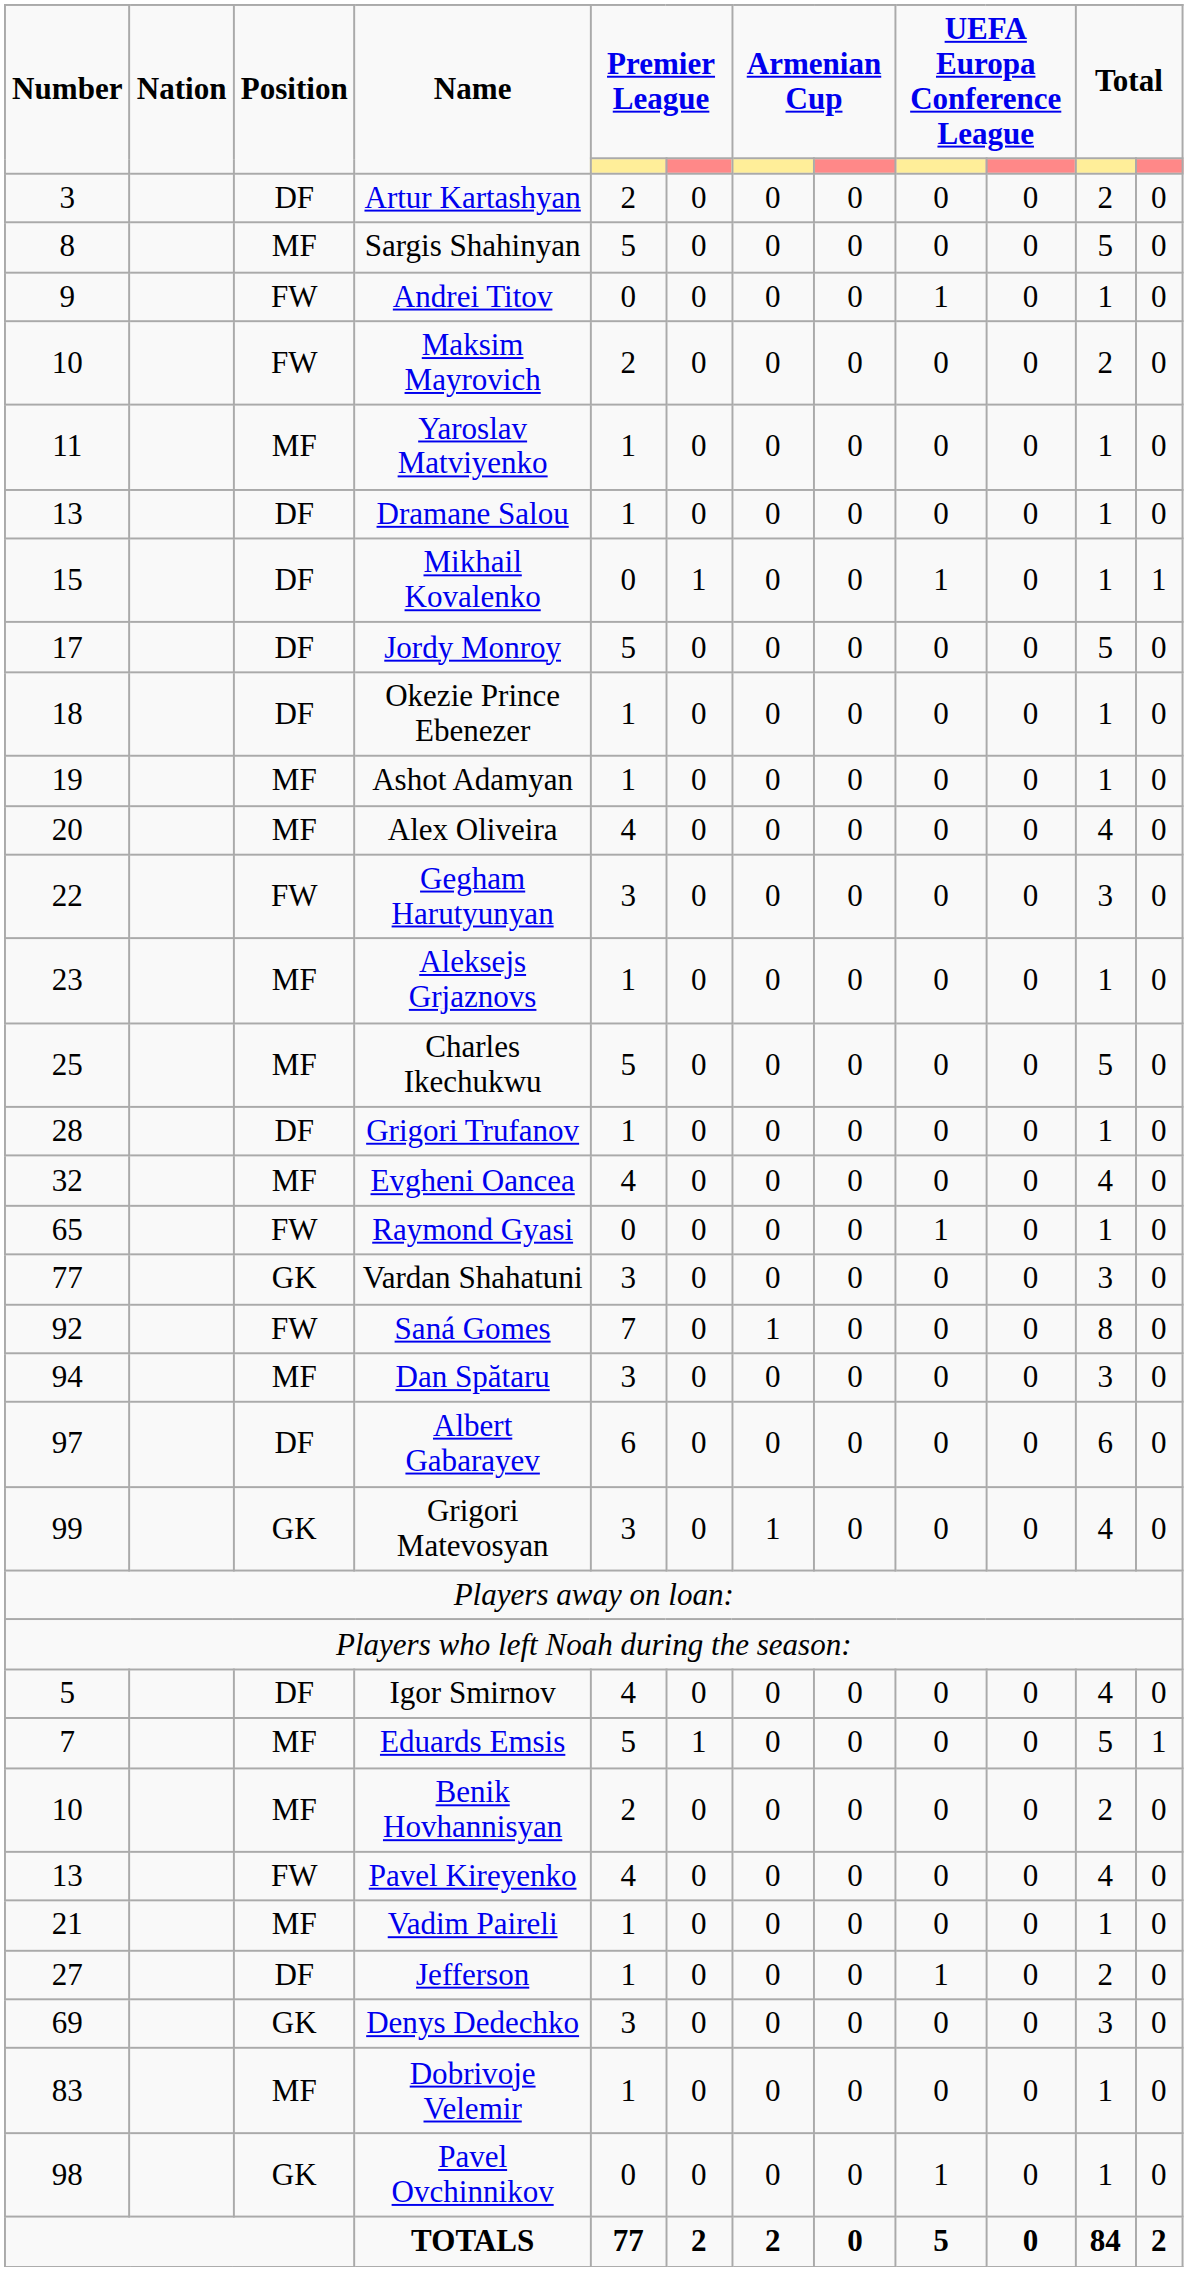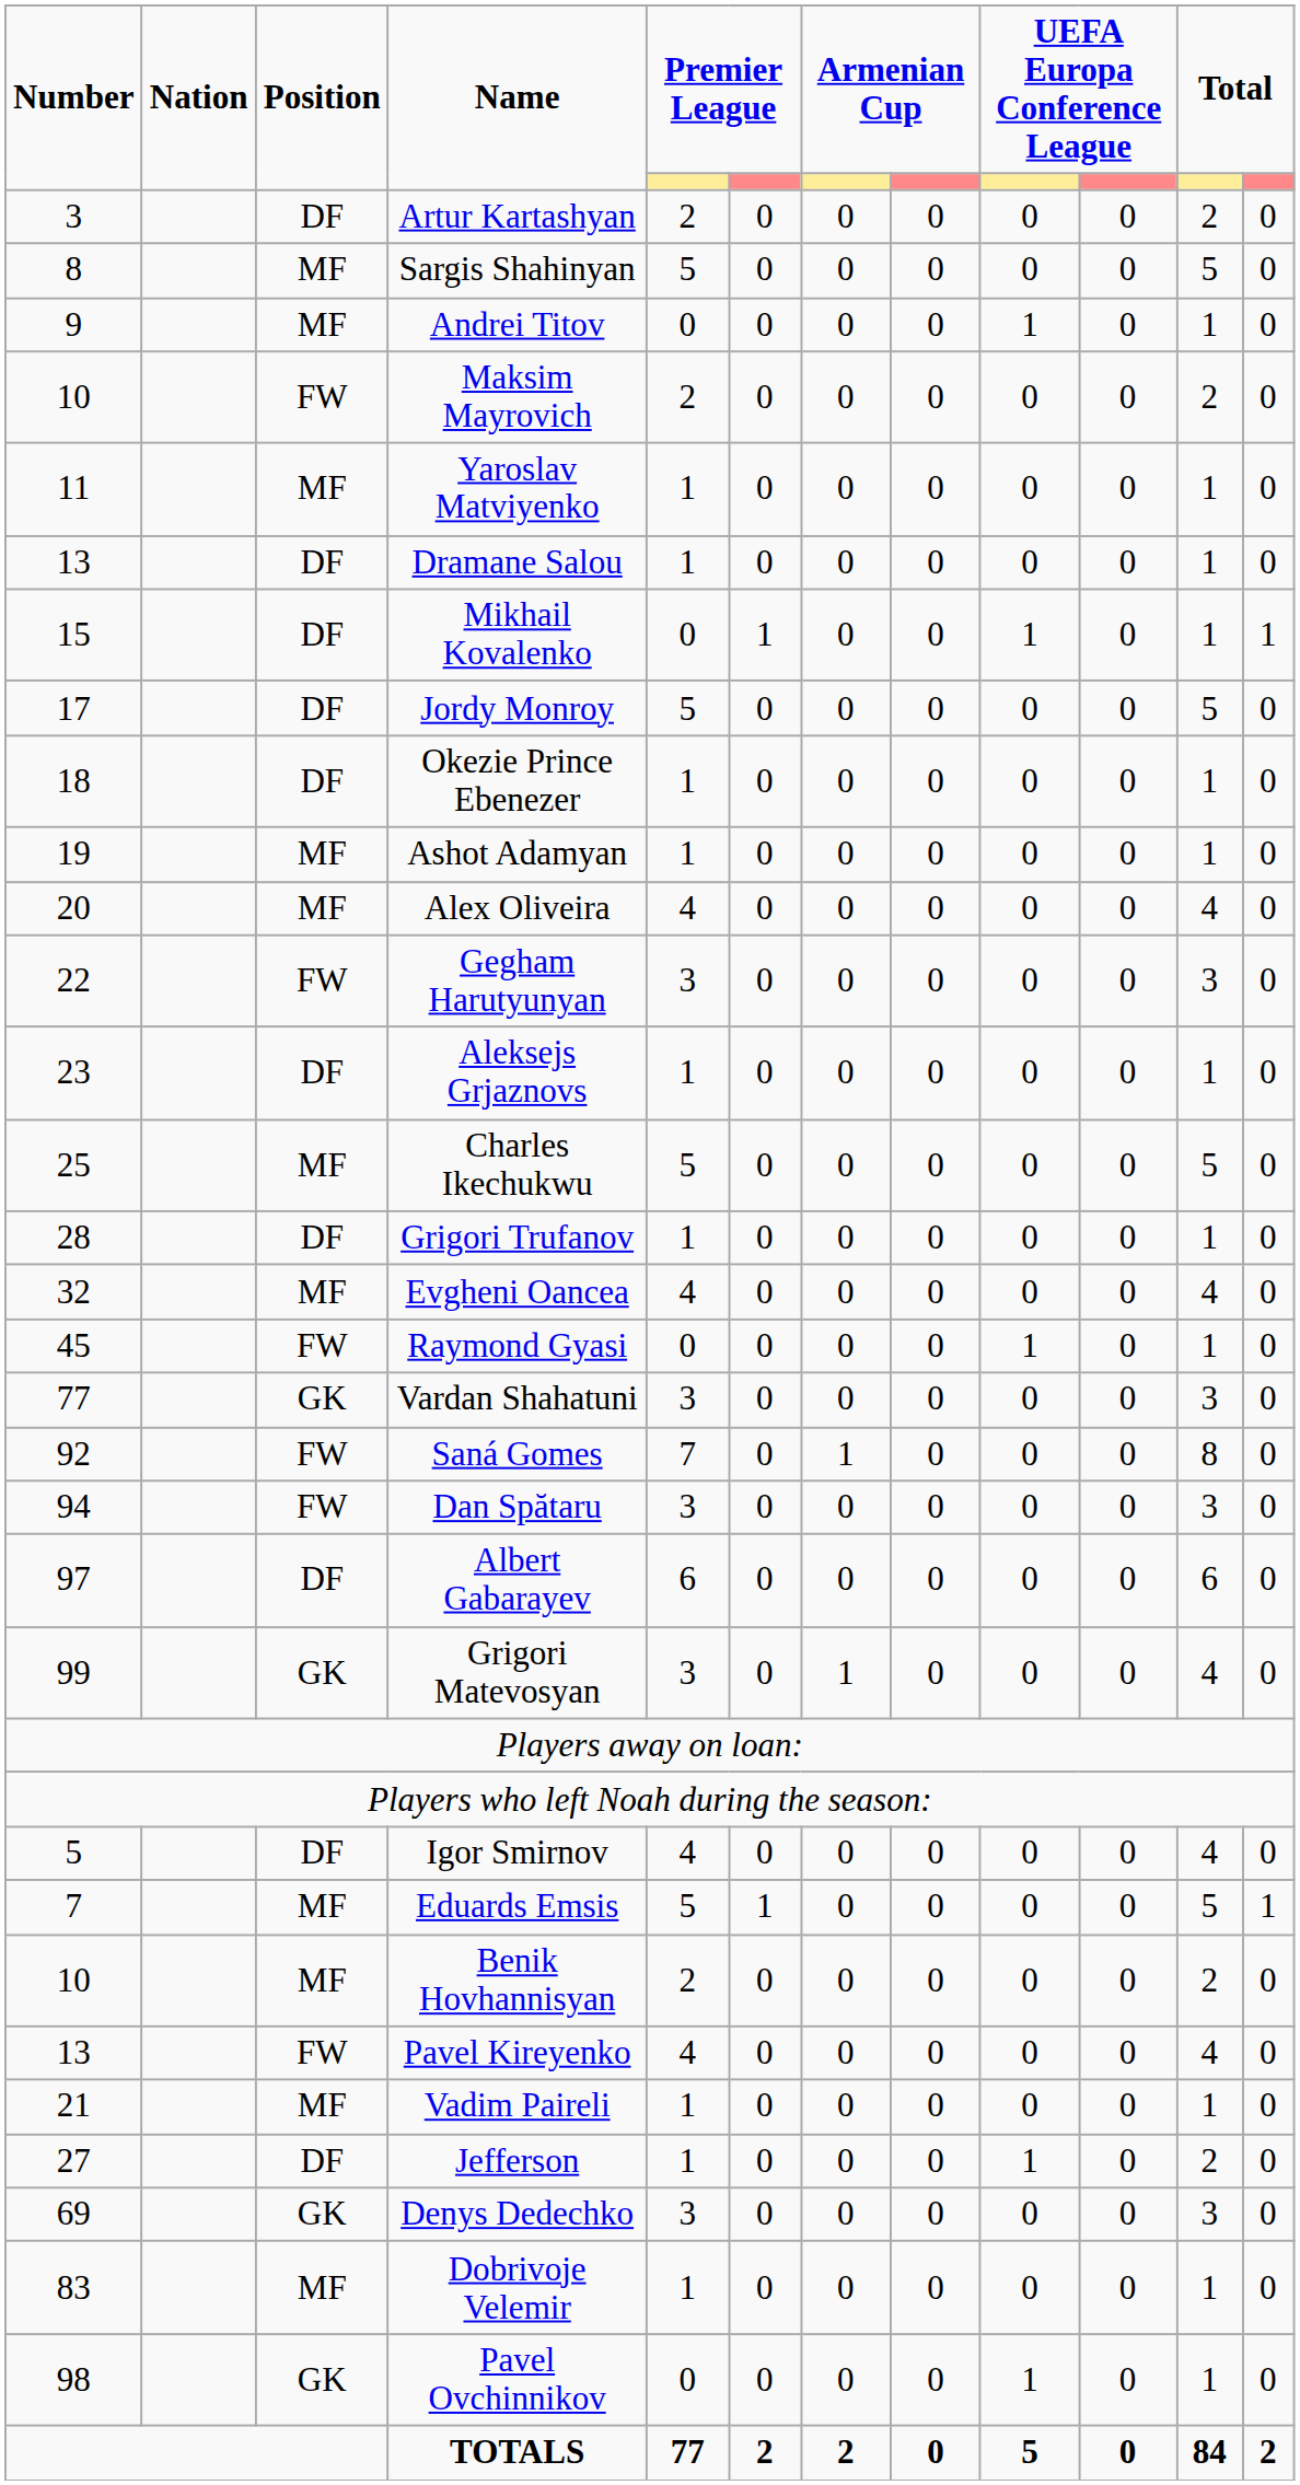 <table class="wikitable" style="text-align:center;">
 <tr>
 <td rowspan="2"  style="width:5%; text-align:center;"><strong>Number</strong></td>
 <td rowspan="2"  style="width:5%; text-align:center;"><strong>Nation</strong></td>
 <td rowspan="2"  style="width:5%; text-align:center;"><strong>Position</strong></td>
 <td rowspan="2"  style="width:20%; text-align:center;"><strong>Name</strong></td>
 <td colspan="2" style="text-align:center;"><strong><a href='#'>Premier League</a></strong></td>
 <td colspan="2" style="text-align:center;"><strong><a href='#'>Armenian Cup</a></strong></td>
 <td colspan="2" style="text-align:center;"><strong><a href='#'>UEFA Europa Conference League</a></strong></td>
 <td colspan="2" style="text-align:center;"><strong>Total</strong></td>
 </tr>
 <tr>
 <th style="width:60px; background:#fe9;"></th>
 <th style="width:60px; background:#ff8888;"></th>
 <th style="width:60px; background:#fe9;"></th>
 <th style="width:60px; background:#ff8888;"></th>
 <th style="width:60px; background:#fe9;"></th>
 <th style="width:60px; background:#ff8888;"></th>
 <th style="width:60px; background:#fe9;"></th>
 <th style="width:60px; background:#ff8888;"></th>
 </tr>
 <tr>
 <td>3</td>
 <td></td>
 <td>DF</td>
 <td><a href='#'>Artur Kartashyan</a></td>
 <td>2</td>
 <td>0</td>
 <td>0</td>
 <td>0</td>
 <td>0</td>
 <td>0</td>
 <td>2</td>
 <td>0</td>
 </tr>
 <tr>
 <td>8</td>
 <td></td>
 <td>MF</td>
 <td>Sargis Shahinyan</td>
 <td>5</td>
 <td>0</td>
 <td>0</td>
 <td>0</td>
 <td>0</td>
 <td>0</td>
 <td>5</td>
 <td>0</td>
 </tr>
 <tr>
 <td>9</td>
 <td></td>
-<td>FW</td>
+<td>MF</td>
 <td><a href='#'>Andrei Titov</a></td>
 <td>0</td>
 <td>0</td>
 <td>0</td>
 <td>0</td>
 <td>1</td>
 <td>0</td>
 <td>1</td>
 <td>0</td>
 </tr>
 <tr>
 <td>10</td>
 <td></td>
 <td>FW</td>
 <td><a href='#'>Maksim Mayrovich</a></td>
 <td>2</td>
 <td>0</td>
 <td>0</td>
 <td>0</td>
 <td>0</td>
 <td>0</td>
 <td>2</td>
 <td>0</td>
 </tr>
 <tr>
 <td>11</td>
 <td></td>
 <td>MF</td>
 <td><a href='#'>Yaroslav Matviyenko</a></td>
 <td>1</td>
 <td>0</td>
 <td>0</td>
 <td>0</td>
 <td>0</td>
 <td>0</td>
 <td>1</td>
 <td>0</td>
 </tr>
 <tr>
 <td>13</td>
 <td></td>
 <td>DF</td>
 <td><a href='#'>Dramane Salou</a></td>
 <td>1</td>
 <td>0</td>
 <td>0</td>
 <td>0</td>
 <td>0</td>
 <td>0</td>
 <td>1</td>
 <td>0</td>
 </tr>
 <tr>
 <td>15</td>
 <td></td>
 <td>DF</td>
 <td><a href='#'>Mikhail Kovalenko</a></td>
 <td>0</td>
 <td>1</td>
 <td>0</td>
 <td>0</td>
 <td>1</td>
 <td>0</td>
 <td>1</td>
 <td>1</td>
 </tr>
 <tr>
 <td>17</td>
 <td></td>
 <td>DF</td>
 <td><a href='#'>Jordy Monroy</a></td>
 <td>5</td>
 <td>0</td>
 <td>0</td>
 <td>0</td>
 <td>0</td>
 <td>0</td>
 <td>5</td>
 <td>0</td>
 </tr>
 <tr>
 <td>18</td>
 <td></td>
 <td>DF</td>
 <td>Okezie Prince Ebenezer</td>
 <td>1</td>
 <td>0</td>
 <td>0</td>
 <td>0</td>
 <td>0</td>
 <td>0</td>
 <td>1</td>
 <td>0</td>
 </tr>
 <tr>
 <td>19</td>
 <td></td>
 <td>MF</td>
 <td>Ashot Adamyan</td>
 <td>1</td>
 <td>0</td>
 <td>0</td>
 <td>0</td>
 <td>0</td>
 <td>0</td>
 <td>1</td>
 <td>0</td>
 </tr>
 <tr>
 <td>20</td>
 <td></td>
 <td>MF</td>
 <td>Alex Oliveira</td>
 <td>4</td>
 <td>0</td>
 <td>0</td>
 <td>0</td>
 <td>0</td>
 <td>0</td>
 <td>4</td>
 <td>0</td>
 </tr>
 <tr>
 <td>22</td>
 <td></td>
 <td>FW</td>
 <td><a href='#'>Gegham Harutyunyan</a></td>
 <td>3</td>
 <td>0</td>
 <td>0</td>
 <td>0</td>
 <td>0</td>
 <td>0</td>
 <td>3</td>
 <td>0</td>
 </tr>
 <tr>
 <td>23</td>
 <td></td>
-<td>MF</td>
+<td>DF</td>
 <td><a href='#'>Aleksejs Grjaznovs</a></td>
 <td>1</td>
 <td>0</td>
 <td>0</td>
 <td>0</td>
 <td>0</td>
 <td>0</td>
 <td>1</td>
 <td>0</td>
 </tr>
 <tr>
 <td>25</td>
 <td></td>
 <td>MF</td>
 <td>Charles Ikechukwu</td>
 <td>5</td>
 <td>0</td>
 <td>0</td>
 <td>0</td>
 <td>0</td>
 <td>0</td>
 <td>5</td>
 <td>0</td>
 </tr>
 <tr>
 <td>28</td>
 <td></td>
 <td>DF</td>
 <td><a href='#'>Grigori Trufanov</a></td>
 <td>1</td>
 <td>0</td>
 <td>0</td>
 <td>0</td>
 <td>0</td>
 <td>0</td>
 <td>1</td>
 <td>0</td>
 </tr>
 <tr>
 <td>32</td>
 <td></td>
 <td>MF</td>
 <td><a href='#'>Evgheni Oancea</a></td>
 <td>4</td>
 <td>0</td>
 <td>0</td>
 <td>0</td>
 <td>0</td>
 <td>0</td>
 <td>4</td>
 <td>0</td>
 </tr>
 <tr>
-<td>65</td>
+<td>45</td>
 <td></td>
 <td>FW</td>
 <td><a href='#'>Raymond Gyasi</a></td>
 <td>0</td>
 <td>0</td>
 <td>0</td>
 <td>0</td>
 <td>1</td>
 <td>0</td>
 <td>1</td>
 <td>0</td>
 </tr>
 <tr>
 <td>77</td>
 <td></td>
 <td>GK</td>
 <td>Vardan Shahatuni</td>
 <td>3</td>
 <td>0</td>
 <td>0</td>
 <td>0</td>
 <td>0</td>
 <td>0</td>
 <td>3</td>
 <td>0</td>
 </tr>
 <tr>
 <td>92</td>
 <td></td>
 <td>FW</td>
 <td><a href='#'>Saná Gomes</a></td>
 <td>7</td>
 <td>0</td>
 <td>1</td>
 <td>0</td>
 <td>0</td>
 <td>0</td>
 <td>8</td>
 <td>0</td>
 </tr>
 <tr>
 <td>94</td>
 <td></td>
-<td>MF</td>
+<td>FW</td>
 <td><a href='#'>Dan Spătaru</a></td>
 <td>3</td>
 <td>0</td>
 <td>0</td>
 <td>0</td>
 <td>0</td>
 <td>0</td>
 <td>3</td>
 <td>0</td>
 </tr>
 <tr>
 <td>97</td>
 <td></td>
 <td>DF</td>
 <td><a href='#'>Albert Gabarayev</a></td>
 <td>6</td>
 <td>0</td>
 <td>0</td>
 <td>0</td>
 <td>0</td>
 <td>0</td>
 <td>6</td>
 <td>0</td>
 </tr>
 <tr>
 <td>99</td>
 <td></td>
 <td>GK</td>
 <td>Grigori Matevosyan</td>
 <td>3</td>
 <td>0</td>
 <td>1</td>
 <td>0</td>
 <td>0</td>
 <td>0</td>
 <td>4</td>
 <td>0</td>
 </tr>
 <tr>
 <td colspan="14"><em>Players away on loan:</em></td>
 </tr>
 <tr>
 <td colspan="14"><em>Players who left Noah during the season:</em></td>
 </tr>
 <tr>
 <td>5</td>
 <td></td>
 <td>DF</td>
 <td>Igor Smirnov</td>
 <td>4</td>
 <td>0</td>
 <td>0</td>
 <td>0</td>
 <td>0</td>
 <td>0</td>
 <td>4</td>
 <td>0</td>
 </tr>
 <tr>
 <td>7</td>
 <td></td>
 <td>MF</td>
 <td><a href='#'>Eduards Emsis</a></td>
 <td>5</td>
 <td>1</td>
 <td>0</td>
 <td>0</td>
 <td>0</td>
 <td>0</td>
 <td>5</td>
 <td>1</td>
 </tr>
 <tr>
 <td>10</td>
 <td></td>
 <td>MF</td>
 <td><a href='#'>Benik Hovhannisyan</a></td>
 <td>2</td>
 <td>0</td>
 <td>0</td>
 <td>0</td>
 <td>0</td>
 <td>0</td>
 <td>2</td>
 <td>0</td>
 </tr>
 <tr>
 <td>13</td>
 <td></td>
 <td>FW</td>
 <td><a href='#'>Pavel Kireyenko</a></td>
 <td>4</td>
 <td>0</td>
 <td>0</td>
 <td>0</td>
 <td>0</td>
 <td>0</td>
 <td>4</td>
 <td>0</td>
 </tr>
 <tr>
 <td>21</td>
 <td></td>
 <td>MF</td>
 <td><a href='#'>Vadim Paireli</a></td>
 <td>1</td>
 <td>0</td>
 <td>0</td>
 <td>0</td>
 <td>0</td>
 <td>0</td>
 <td>1</td>
 <td>0</td>
 </tr>
 <tr>
 <td>27</td>
 <td></td>
 <td>DF</td>
 <td><a href='#'>Jefferson</a></td>
 <td>1</td>
 <td>0</td>
 <td>0</td>
 <td>0</td>
 <td>1</td>
 <td>0</td>
 <td>2</td>
 <td>0</td>
 </tr>
 <tr>
 <td>69</td>
 <td></td>
 <td>GK</td>
 <td><a href='#'>Denys Dedechko</a></td>
 <td>3</td>
 <td>0</td>
 <td>0</td>
 <td>0</td>
 <td>0</td>
 <td>0</td>
 <td>3</td>
 <td>0</td>
 </tr>
 <tr>
 <td>83</td>
 <td></td>
 <td>MF</td>
 <td><a href='#'>Dobrivoje Velemir</a></td>
 <td>1</td>
 <td>0</td>
 <td>0</td>
 <td>0</td>
 <td>0</td>
 <td>0</td>
 <td>1</td>
 <td>0</td>
 </tr>
 <tr>
 <td>98</td>
 <td></td>
 <td>GK</td>
 <td><a href='#'>Pavel Ovchinnikov</a></td>
 <td>0</td>
 <td>0</td>
 <td>0</td>
 <td>0</td>
 <td>1</td>
 <td>0</td>
 <td>1</td>
 <td>0</td>
 </tr>
 <tr>
 <td colspan="3"></td>
 <td><strong>TOTALS</strong></td>
 <td><strong>77</strong></td>
 <td><strong>2</strong></td>
 <td><strong>2</strong></td>
 <td><strong>0</strong></td>
 <td><strong>5</strong></td>
 <td><strong>0</strong></td>
 <td><strong>84</strong></td>
 <td><strong>2</strong></td>
 </tr>
 </table>
